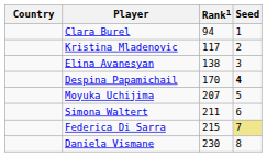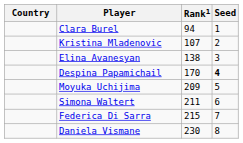 <table class="sortable wikitable">
 <tr>
 <th width="70">Country</th>
 <th width="175">Player</th>
 <th>Rank<sup>1</sup></th>
 <th>Seed</th>
 </tr>
 <tr>
 <td></td>
 <td><a href='#'>Clara Burel</a></td>
 <td>94</td>
 <td>1</td>
 </tr>
 <tr>
 <td></td>
 <td><a href='#'>Kristina Mladenovic</a></td>
-<td>117</td>
+<td>107</td>
 <td>2</td>
 </tr>
 <tr>
 <td></td>
 <td><a href='#'>Elina Avanesyan</a></td>
 <td>138</td>
 <td>3</td>
 </tr>
 <tr>
 <td></td>
 <td><a href='#'>Despina Papamichail</a></td>
 <td>170</td>
 <td><strong>4</strong></td>
 </tr>
 <tr>
 <td></td>
 <td><a href='#'>Moyuka Uchijima</a></td>
-<td>207</td>
+<td>209</td>
 <td>5</td>
 </tr>
 <tr>
 <td></td>
 <td><a href='#'>Simona Waltert</a></td>
 <td>211</td>
 <td>6</td>
 </tr>
 <tr>
 <td></td>
 <td><a href='#'>Federica Di Sarra</a></td>
 <td>215</td>
-<td style="background: khaki;">7</td>
+<td>7</td>
 </tr>
 <tr>
 <td></td>
 <td><a href='#'>Daniela Vismane</a></td>
 <td>230</td>
 <td>8</td>
 </tr>
 </table>
